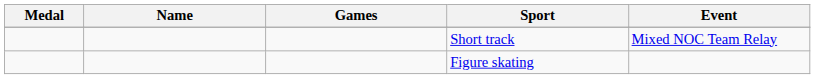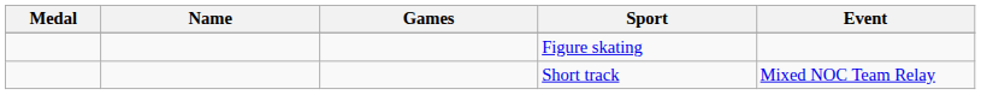 <table class="wikitable sortable">
 <tr>
 <th style="width:5em">Medal</th>
 <th style="width:12em">Name</th>
 <th style="width:12em">Games</th>
 <th style="width:12em">Sport</th>
 <th style="width:12em">Event</th>
 </tr>
 <tr>
 </tr>
 <tr>
 <td></td>
 <td></td>
 <td></td>
-<td> <a href='#'>Short track</a></td>
-<td><a href='#'>Mixed NOC Team Relay</a></td>
+<td> <a href='#'>Figure skating</a></td>
+<td></td>
 </tr>
 <tr>
 <td></td>
 <td></td>
 <td></td>
-<td> <a href='#'>Figure skating</a></td>
-<td></td>
+<td> <a href='#'>Short track</a></td>
+<td><a href='#'>Mixed NOC Team Relay</a></td>
 </tr>
 </table>
